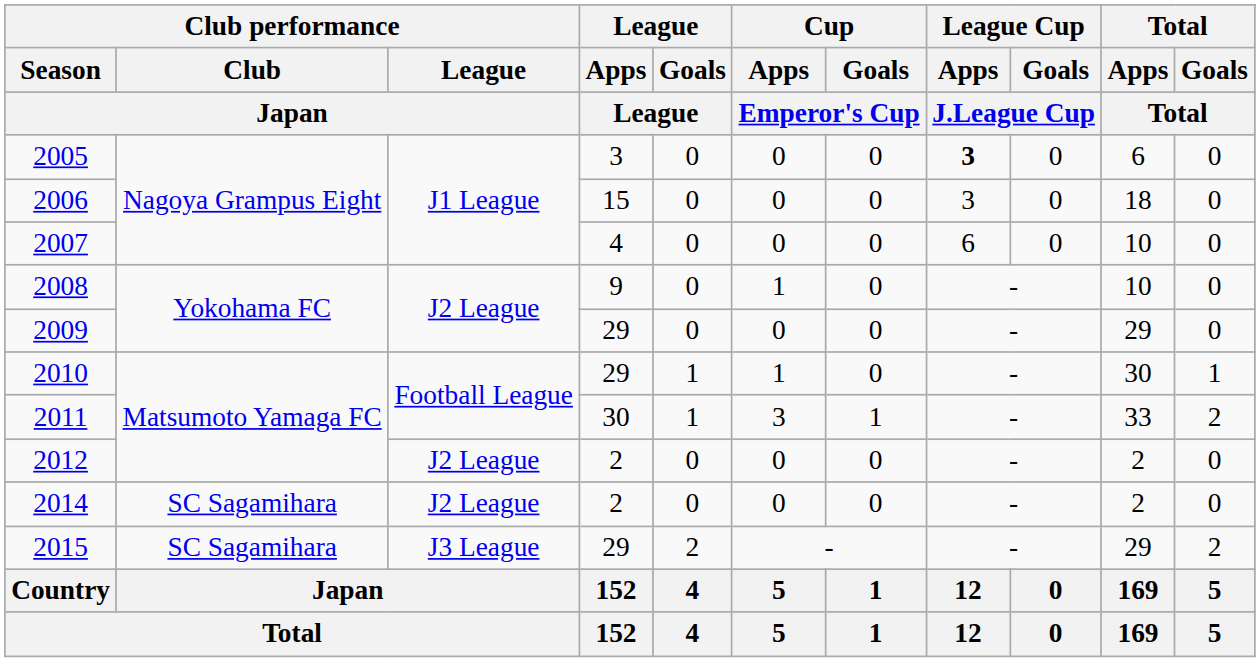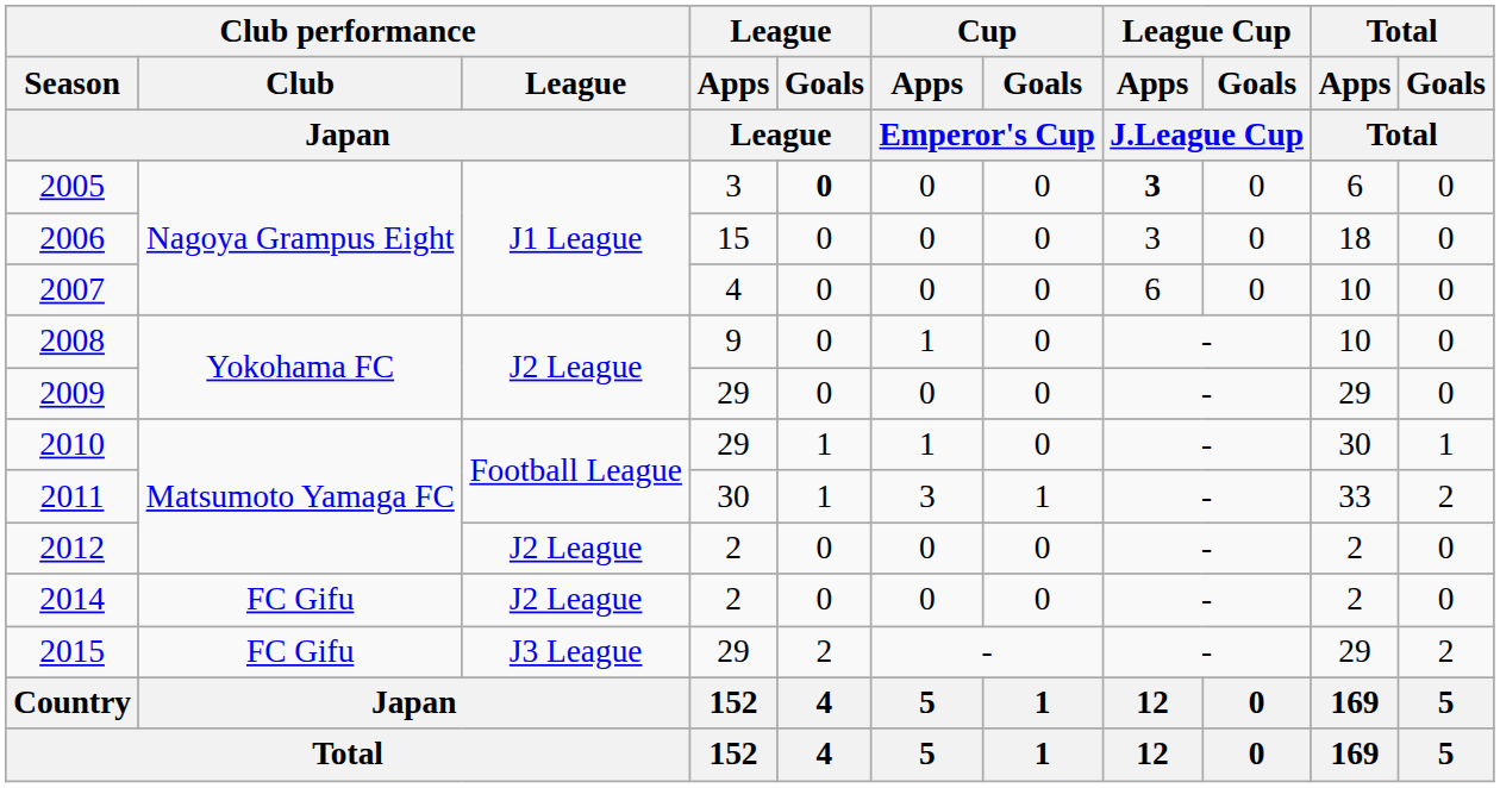 <table class="wikitable" style="text-align:center;">
 <tr>
 <th colspan=3>Club performance</th>
 <th colspan=2>League</th>
 <th colspan=2>Cup</th>
 <th colspan=2>League Cup</th>
 <th colspan=2>Total</th>
 </tr>
 <tr>
 <th>Season</th>
 <th>Club</th>
 <th>League</th>
 <th>Apps</th>
 <th>Goals</th>
 <th>Apps</th>
 <th>Goals</th>
 <th>Apps</th>
 <th>Goals</th>
 <th>Apps</th>
 <th>Goals</th>
 </tr>
 <tr>
 <th colspan=3>Japan</th>
 <th colspan=2>League</th>
 <th colspan=2><a href='#'>Emperor's Cup</a></th>
 <th colspan=2><a href='#'>J.League Cup</a></th>
 <th colspan=2>Total</th>
 </tr>
 <tr>
 <td><a href='#'>2005</a></td>
 <td rowspan="3"><a href='#'>Nagoya Grampus Eight</a></td>
 <td rowspan="3"><a href='#'>J1 League</a></td>
 <td>3</td>
-<td>0</td>
+<td><strong>0</strong></td>
 <td>0</td>
 <td>0</td>
 <td><strong>3</strong></td>
 <td>0</td>
 <td>6</td>
 <td>0</td>
 </tr>
 <tr>
 <td><a href='#'>2006</a></td>
 <td>15</td>
 <td>0</td>
 <td>0</td>
 <td>0</td>
 <td>3</td>
 <td>0</td>
 <td>18</td>
 <td>0</td>
 </tr>
 <tr>
 <td><a href='#'>2007</a></td>
 <td>4</td>
 <td>0</td>
 <td>0</td>
 <td>0</td>
 <td>6</td>
 <td>0</td>
 <td>10</td>
 <td>0</td>
 </tr>
 <tr>
 <td><a href='#'>2008</a></td>
 <td rowspan="2"><a href='#'>Yokohama FC</a></td>
 <td rowspan="2"><a href='#'>J2 League</a></td>
 <td>9</td>
 <td>0</td>
 <td>1</td>
 <td>0</td>
 <td colspan="2">-</td>
 <td>10</td>
 <td>0</td>
 </tr>
 <tr>
 <td><a href='#'>2009</a></td>
 <td>29</td>
 <td>0</td>
 <td>0</td>
 <td>0</td>
 <td colspan="2">-</td>
 <td>29</td>
 <td>0</td>
 </tr>
 <tr>
 <td><a href='#'>2010</a></td>
 <td rowspan=3><a href='#'>Matsumoto Yamaga FC</a></td>
 <td rowspan=2><a href='#'>Football League</a></td>
 <td>29</td>
 <td>1</td>
 <td>1</td>
 <td>0</td>
 <td colspan=2>-</td>
 <td>30</td>
 <td>1</td>
 </tr>
 <tr>
 <td><a href='#'>2011</a></td>
 <td>30</td>
 <td>1</td>
 <td>3</td>
 <td>1</td>
 <td colspan=2>-</td>
 <td>33</td>
 <td>2</td>
 </tr>
 <tr>
 <td><a href='#'>2012</a></td>
 <td><a href='#'>J2 League</a></td>
 <td>2</td>
 <td>0</td>
 <td>0</td>
 <td>0</td>
 <td colspan=2>-</td>
 <td>2</td>
 <td>0</td>
 </tr>
 <tr>
 <td><a href='#'>2014</a></td>
-<td><a href='#'>SC Sagamihara</a></td>
+<td><a href='#'>FC Gifu</a></td>
 <td><a href='#'>J2 League</a></td>
 <td>2</td>
 <td>0</td>
 <td>0</td>
 <td>0</td>
 <td colspan=2>-</td>
 <td>2</td>
 <td>0</td>
 </tr>
 <tr>
 <td><a href='#'>2015</a></td>
-<td><a href='#'>SC Sagamihara</a></td>
+<td><a href='#'>FC Gifu</a></td>
 <td><a href='#'>J3 League</a></td>
 <td>29</td>
 <td>2</td>
 <td colspan=2>-</td>
 <td colspan=2>-</td>
 <td>29</td>
 <td>2</td>
 </tr>
 <tr>
 <th rowspan=1>Country</th>
 <th colspan=2>Japan</th>
 <th>152</th>
 <th>4</th>
 <th>5</th>
 <th>1</th>
 <th>12</th>
 <th>0</th>
 <th>169</th>
 <th>5</th>
 </tr>
 <tr>
 <th colspan=3>Total</th>
 <th>152</th>
 <th>4</th>
 <th>5</th>
 <th>1</th>
 <th>12</th>
 <th>0</th>
 <th>169</th>
 <th>5</th>
 </tr>
 </table>
